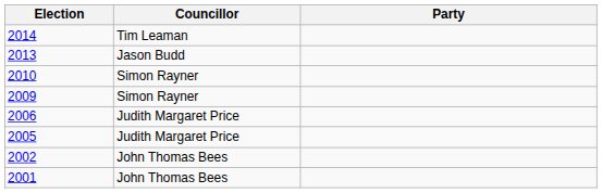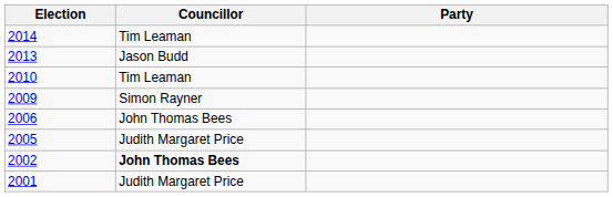 <table class="wikitable" style="width:46em;">
 <tr>
 <th scope=col style="width:8em;">Election</th>
 <th scope=col style="width:14em;">Councillor</th>
 <th scope=col style="width:12em;" colspan=2>Party</th>
 </tr>
 <tr>
 <td><a href='#'>2014</a></td>
 <td>Tim Leaman</td>
 <td></td>
 </tr>
 <tr>
 <td><a href='#'>2013</a></td>
 <td>Jason Budd</td>
 <td></td>
 </tr>
 <tr>
 <td><a href='#'>2010</a></td>
-<td>Simon Rayner</td>
+<td>Tim Leaman</td>
 <td></td>
 </tr>
 <tr>
 <td><a href='#'>2009</a></td>
 <td>Simon Rayner</td>
 <td></td>
 </tr>
 <tr>
 <td><a href='#'>2006</a></td>
-<td>Judith Margaret Price</td>
+<td>John Thomas Bees</td>
 <td></td>
 </tr>
 <tr>
 <td><a href='#'>2005</a></td>
 <td>Judith Margaret Price</td>
 <td></td>
 </tr>
 <tr>
 <td><a href='#'>2002</a></td>
-<td>John Thomas Bees</td>
+<td><strong>John Thomas Bees</strong></td>
 <td></td>
 </tr>
 <tr>
 <td><a href='#'>2001</a></td>
-<td>John Thomas Bees</td>
+<td>Judith Margaret Price</td>
 <td></td>
 </tr>
 </table>
